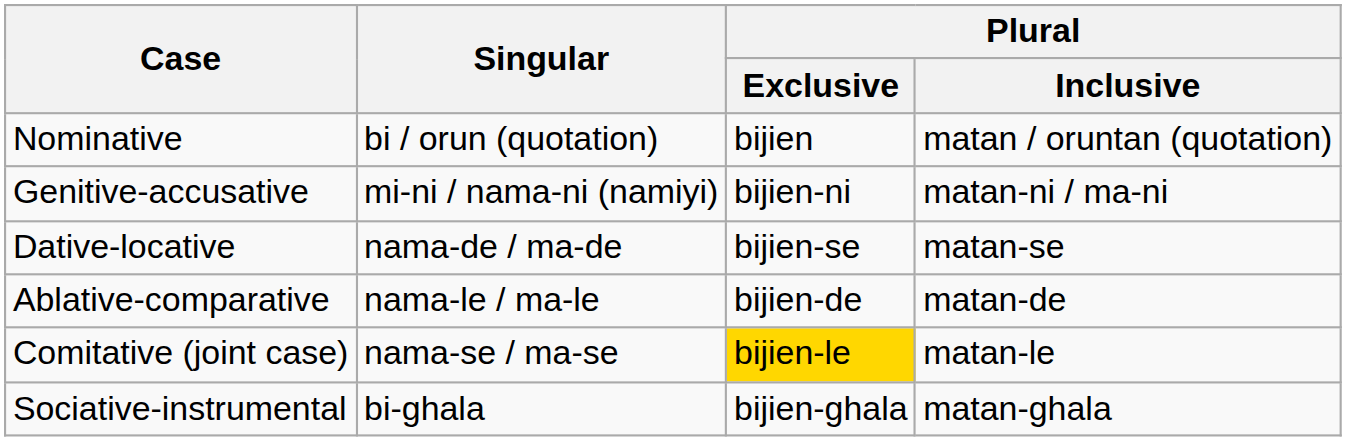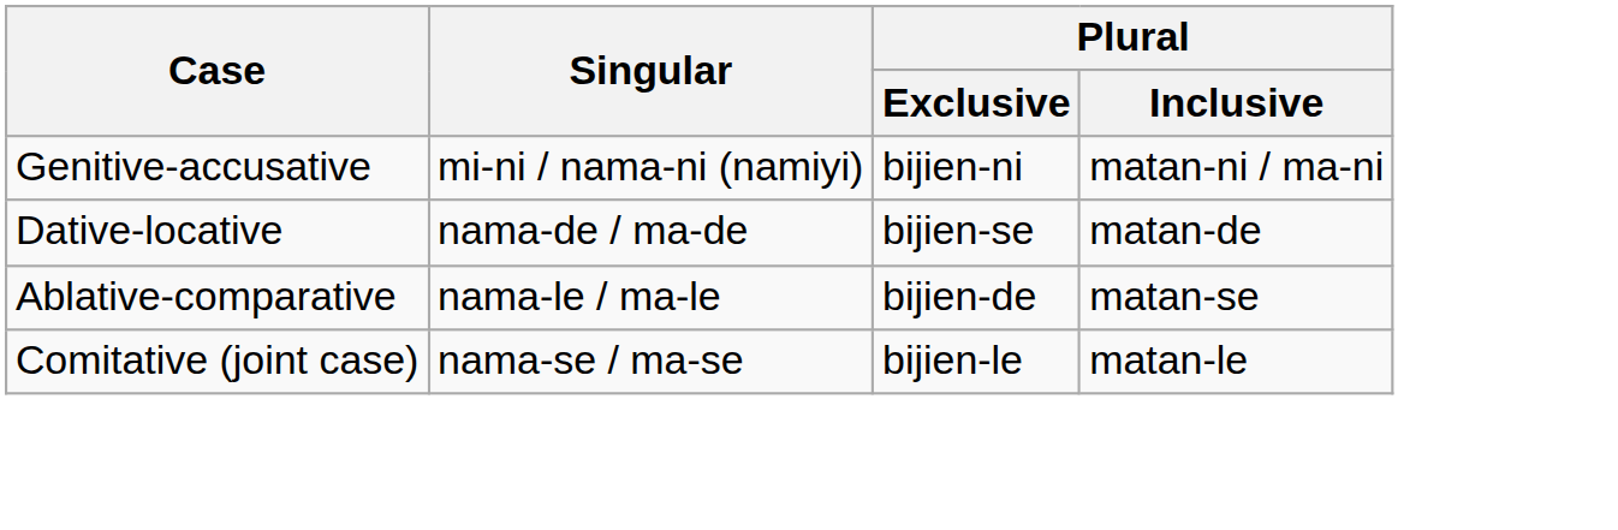 <table class="wikitable">
 <tr>
 <th rowspan="2">Case</th>
 <th rowspan="2">Singular</th>
 <th colspan="2">Plural</th>
 </tr>
 <tr>
 <th>Exclusive</th>
 <th>Inclusive</th>
 </tr>
 <tr>
-<td>Nominative</td>
-<td>bi / orun (quotation)</td>
-<td>bijien</td>
-<td>matan / oruntan (quotation)</td>
-</tr>
-<tr>
 <td>Genitive-accusative</td>
 <td>mi-ni / nama-ni (namiyi)</td>
 <td>bijien-ni</td>
 <td>matan-ni / ma-ni</td>
 </tr>
 <tr>
 <td>Dative-locative</td>
 <td>nama-de / ma-de</td>
 <td>bijien-se</td>
-<td>matan-se</td>
+<td>matan-de</td>
 </tr>
 <tr>
 <td>Ablative-comparative</td>
 <td>nama-le / ma-le</td>
 <td>bijien-de</td>
-<td>matan-de</td>
+<td>matan-se</td>
 </tr>
 <tr>
 <td>Comitative (joint case)</td>
 <td>nama-se / ma-se</td>
-<td style="background: gold;">bijien-le</td>
+<td>bijien-le</td>
 <td>matan-le</td>
 </tr>
-<tr>
-<td>Sociative-instrumental</td>
-<td>bi-ghala</td>
-<td>bijien-ghala</td>
-<td>matan-ghala</td>
-</tr>
 </table>
